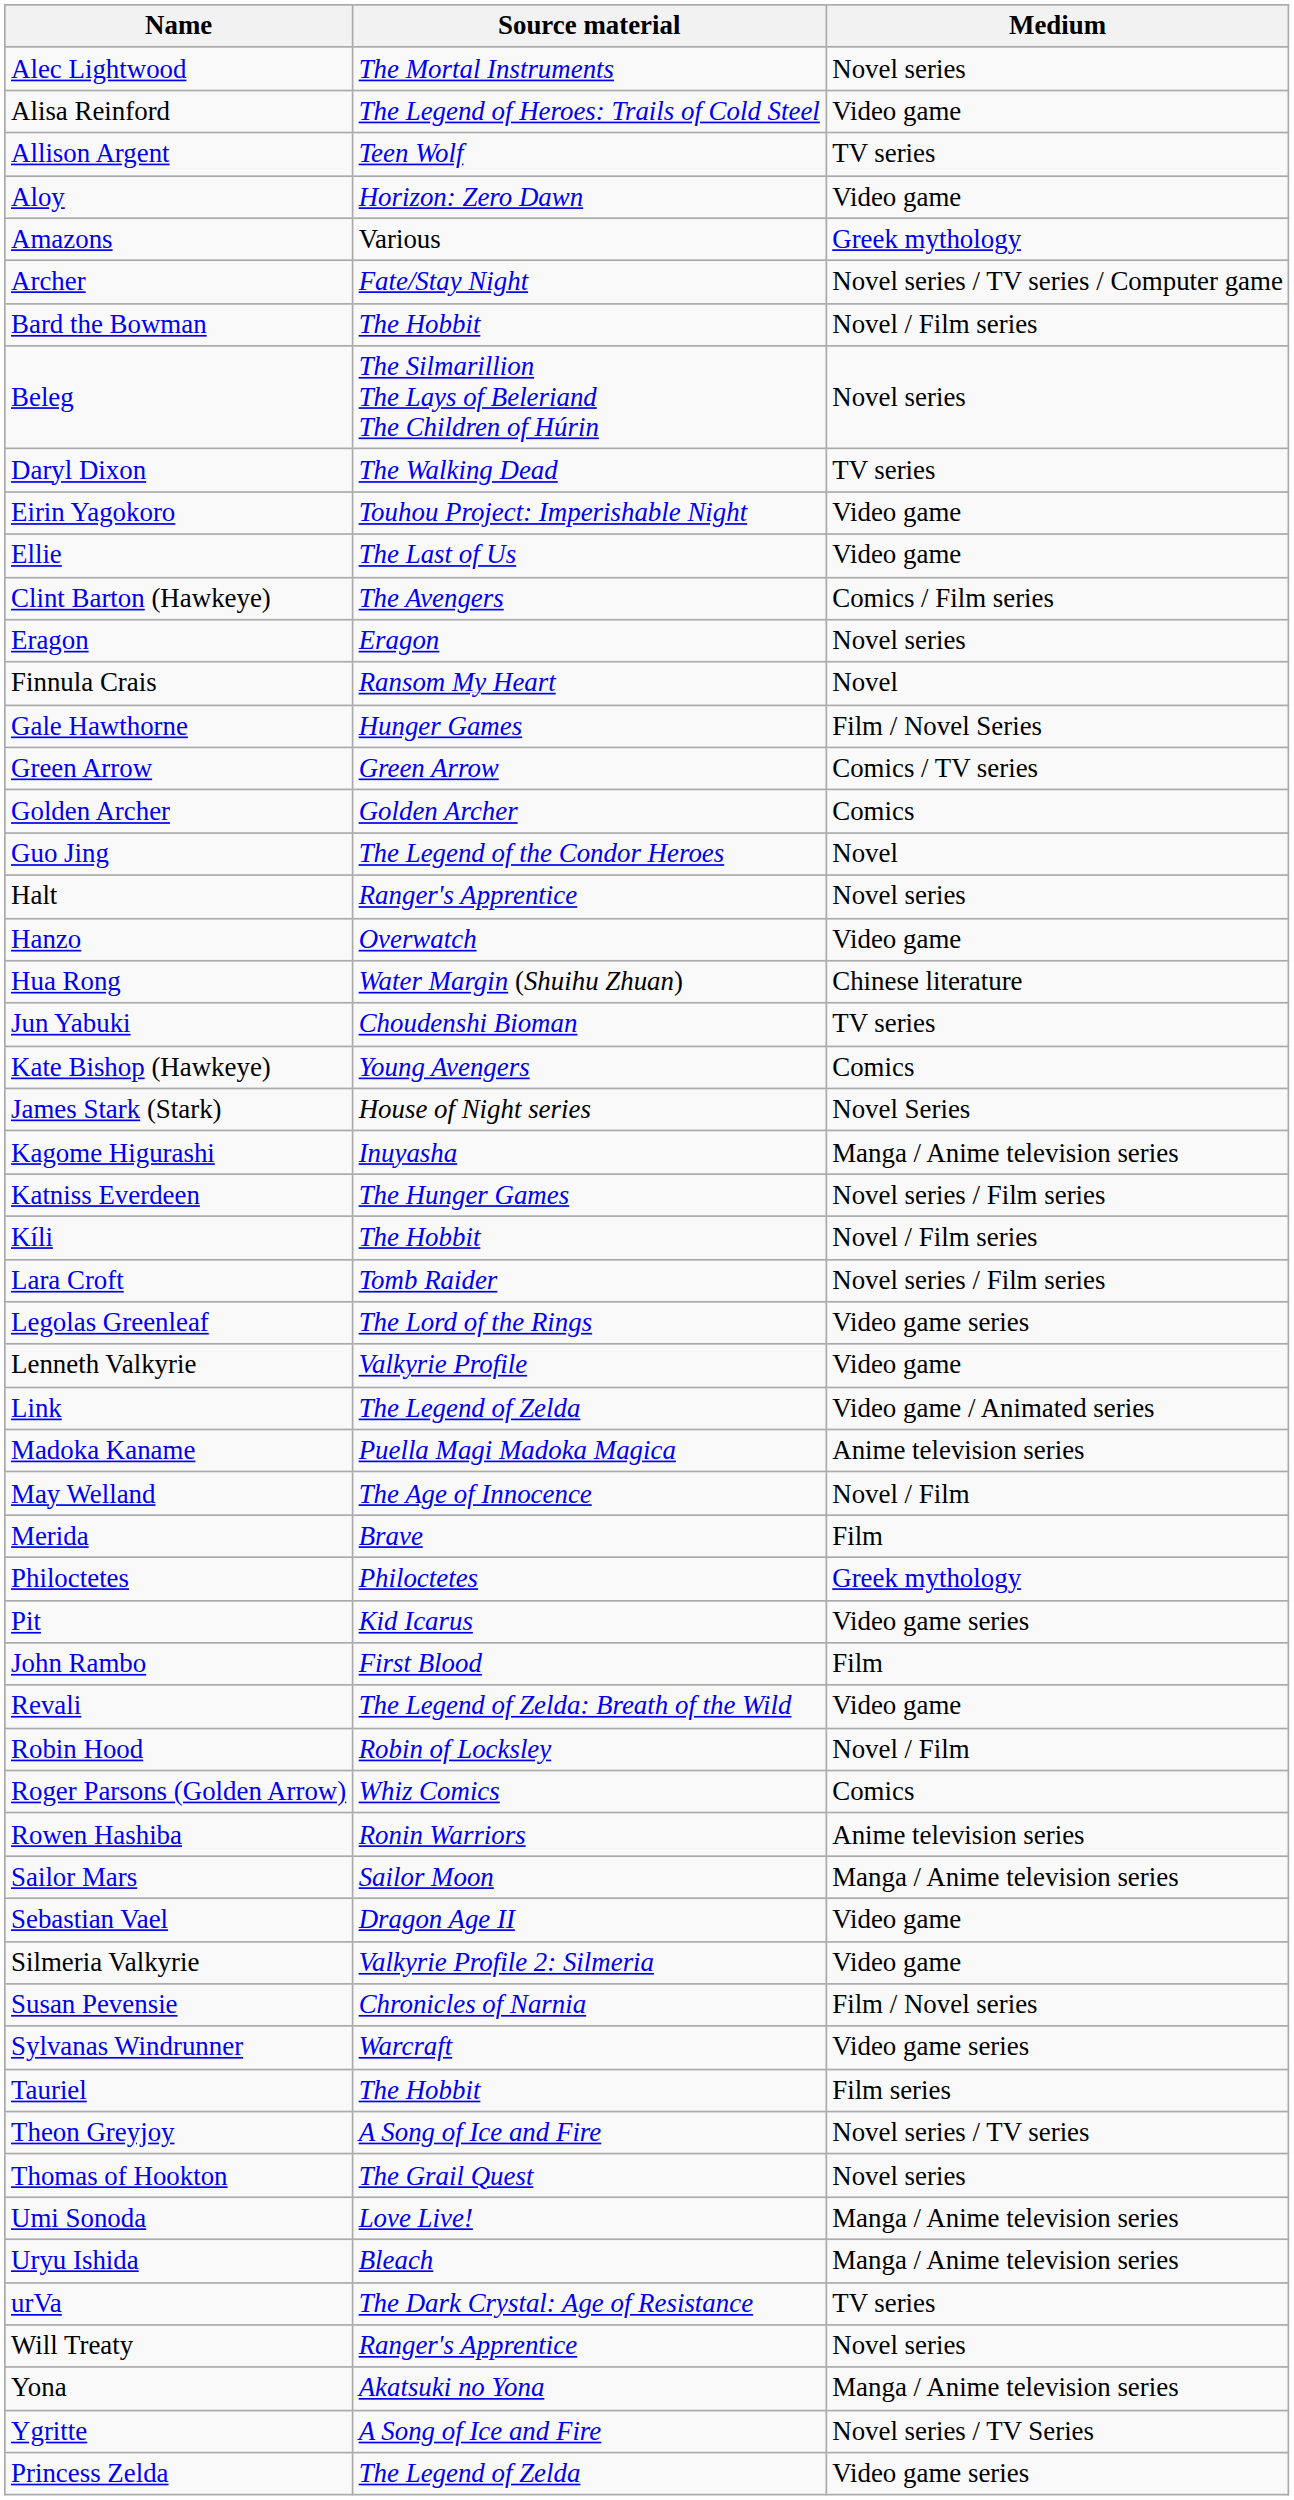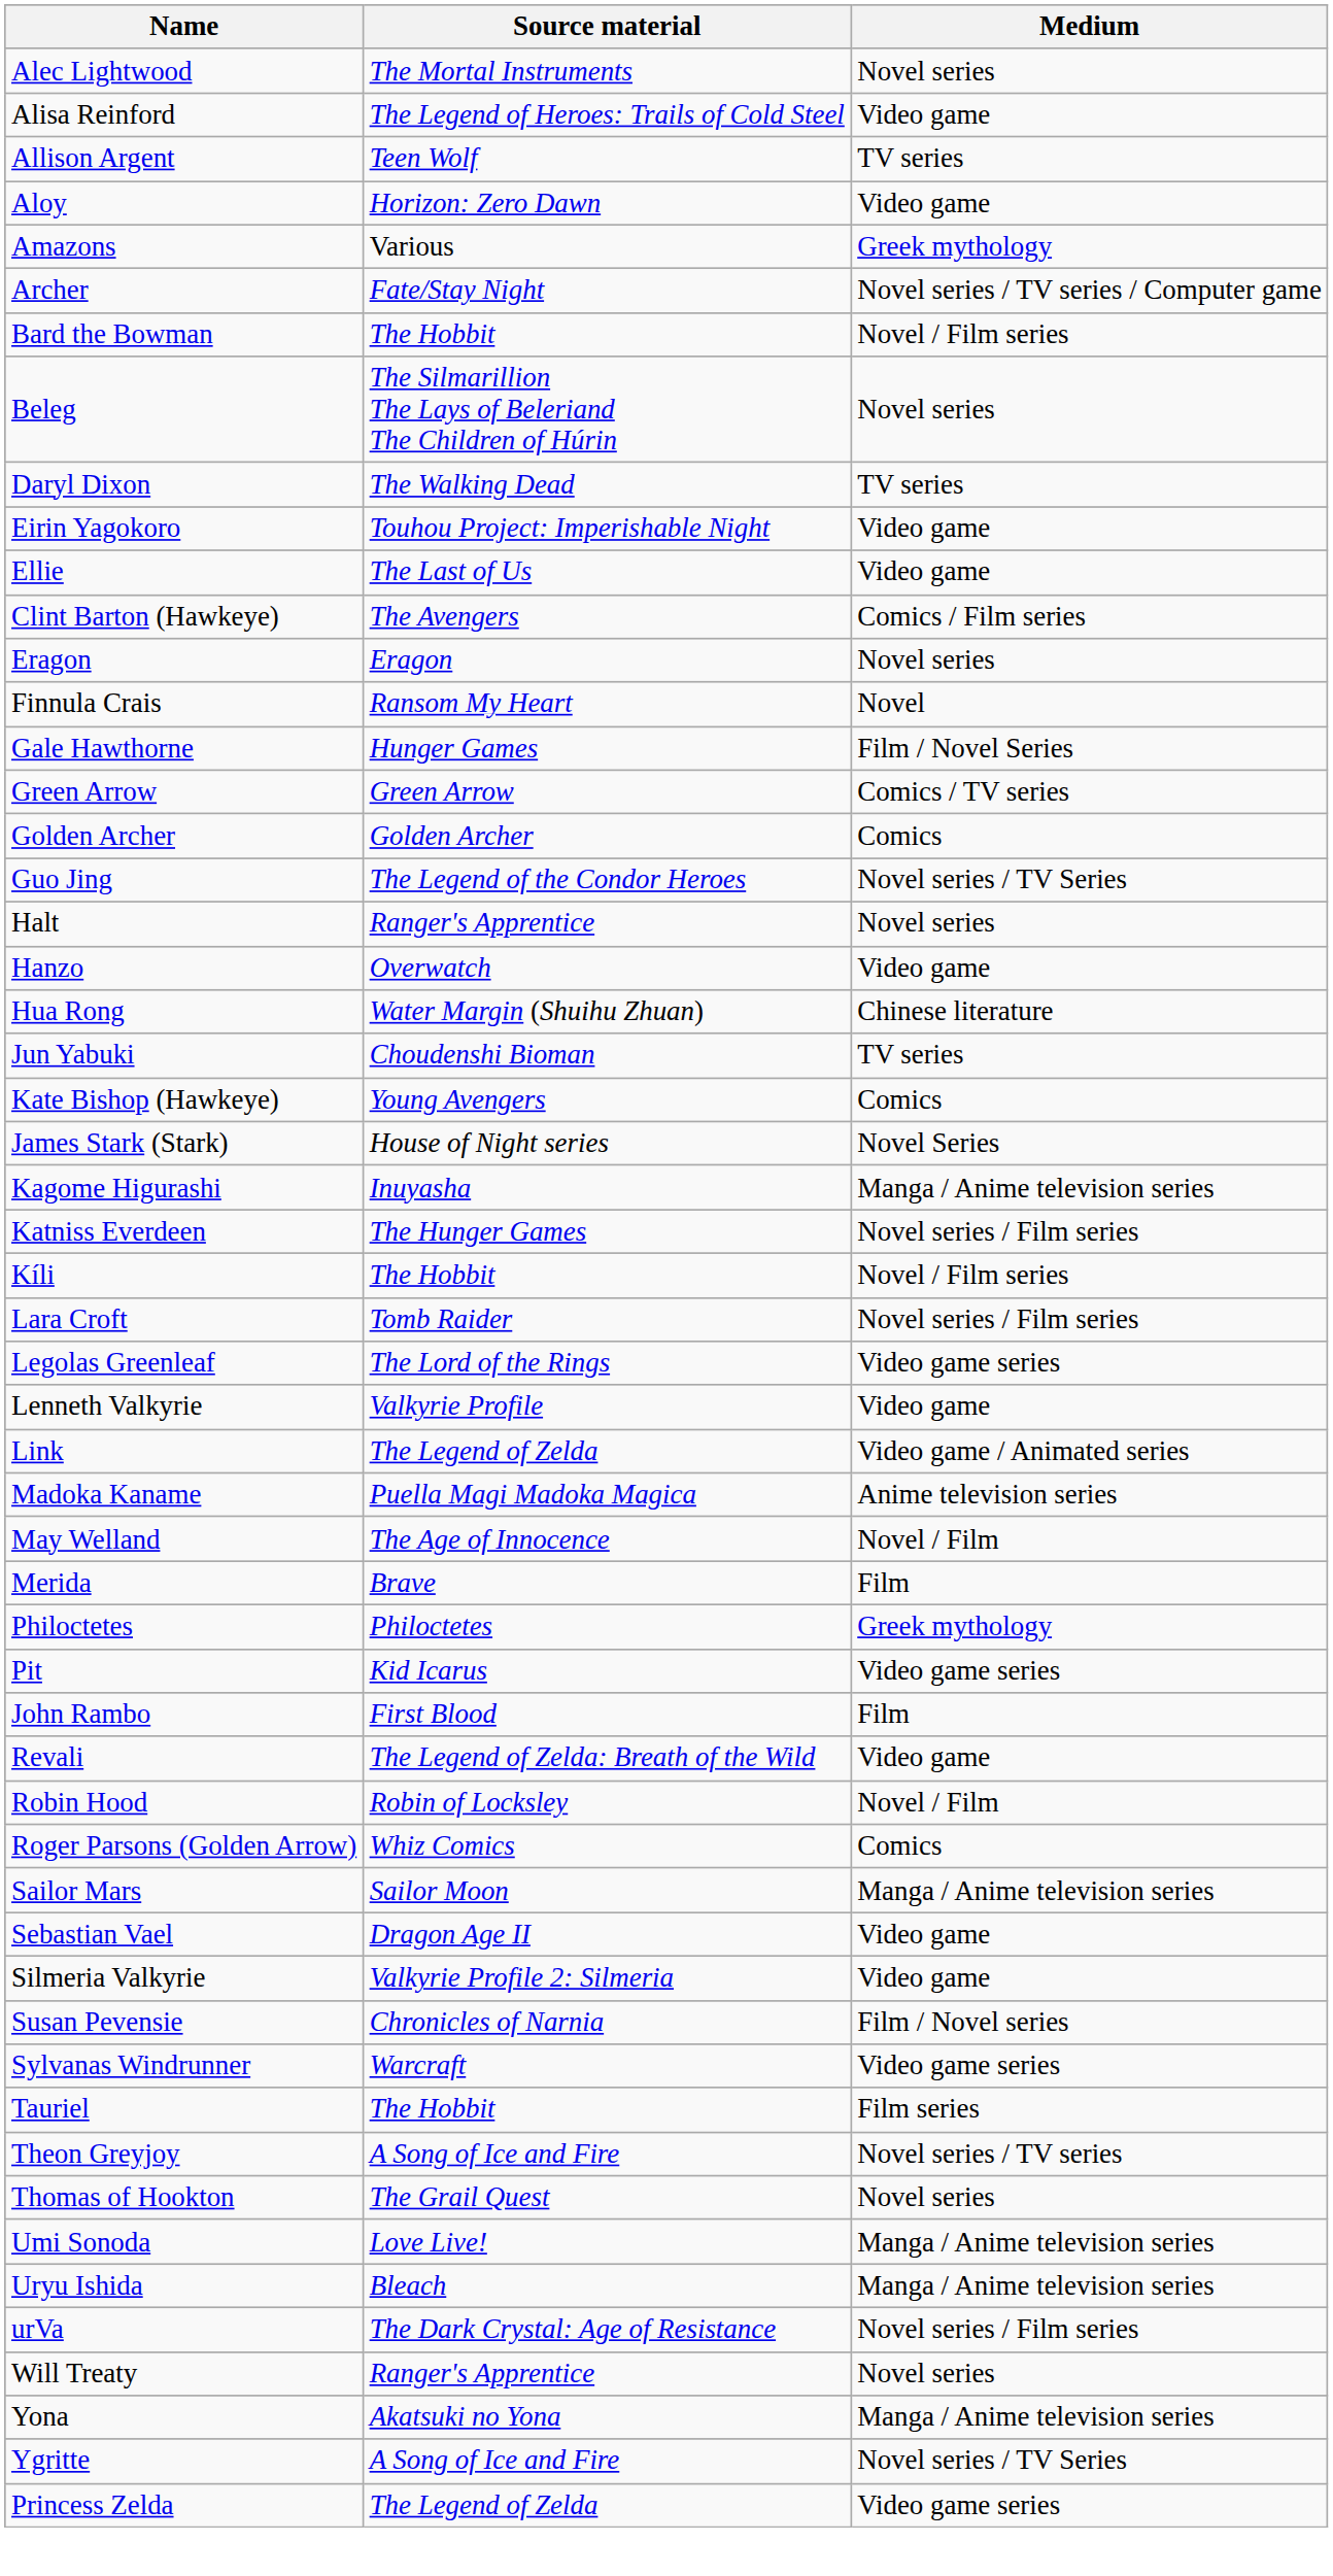 <table class="wikitable">
 <tr>
 <th>Name</th>
 <th>Source material</th>
 <th>Medium</th>
 </tr>
 <tr>
 <td><a href='#'>Alec Lightwood</a></td>
 <td><em><a href='#'>The Mortal Instruments</a></em></td>
 <td>Novel series</td>
 </tr>
 <tr>
 <td>Alisa Reinford</td>
 <td><em><a href='#'>The Legend of Heroes: Trails of Cold Steel</a></em></td>
 <td>Video game</td>
 </tr>
 <tr>
 <td><a href='#'>Allison Argent</a></td>
 <td><em><a href='#'>Teen Wolf</a></em></td>
 <td>TV series</td>
 </tr>
 <tr>
 <td><a href='#'>Aloy</a></td>
 <td><em><a href='#'>Horizon: Zero Dawn</a></em></td>
 <td>Video game</td>
 </tr>
 <tr>
 <td><a href='#'>Amazons</a></td>
 <td>Various</td>
 <td><a href='#'>Greek mythology</a></td>
 </tr>
 <tr>
 <td><a href='#'>Archer</a></td>
 <td><em><a href='#'>Fate/Stay Night</a></em></td>
 <td>Novel series / TV series / Computer game</td>
 </tr>
 <tr>
 <td><a href='#'>Bard the Bowman</a></td>
 <td><em><a href='#'>The Hobbit</a></em></td>
 <td>Novel / Film series</td>
 </tr>
 <tr>
 <td><a href='#'>Beleg</a></td>
 <td><em><a href='#'>The Silmarillion</a></em> <br> <em><a href='#'>The Lays of Beleriand</a></em> <br> <em><a href='#'>The Children of Húrin</a></em></td>
 <td>Novel series</td>
 </tr>
 <tr>
 <td><a href='#'>Daryl Dixon</a></td>
 <td><em><a href='#'>The Walking Dead</a></em></td>
 <td>TV series</td>
 </tr>
 <tr>
 <td><a href='#'>Eirin Yagokoro</a></td>
 <td><em><a href='#'>Touhou Project: Imperishable Night</a></em></td>
 <td>Video game</td>
 </tr>
 <tr>
 <td><a href='#'>Ellie</a></td>
 <td><em><a href='#'>The Last of Us</a></em></td>
 <td>Video game</td>
 </tr>
 <tr>
 <td><a href='#'>Clint Barton</a> (Hawkeye)</td>
 <td><em><a href='#'>The Avengers</a></em></td>
 <td>Comics / Film series</td>
 </tr>
 <tr>
 <td><a href='#'>Eragon</a></td>
 <td><em><a href='#'>Eragon</a></em></td>
 <td>Novel series</td>
 </tr>
 <tr>
 <td>Finnula Crais</td>
 <td><em><a href='#'>Ransom My Heart</a></em></td>
 <td>Novel</td>
 </tr>
 <tr>
 <td><a href='#'>Gale Hawthorne</a></td>
 <td><em><a href='#'>Hunger Games</a></em></td>
 <td>Film / Novel Series</td>
 </tr>
 <tr>
 <td><a href='#'>Green Arrow</a></td>
 <td><em><a href='#'>Green Arrow</a></em></td>
 <td>Comics / TV series</td>
 </tr>
 <tr>
 <td><a href='#'>Golden Archer</a></td>
 <td><em><a href='#'>Golden Archer</a></em></td>
 <td>Comics</td>
 </tr>
 <tr>
 <td><a href='#'>Guo Jing</a></td>
 <td><em><a href='#'>The Legend of the Condor Heroes</a></em></td>
-<td>Novel</td>
+<td>Novel series / TV Series</td>
 </tr>
 <tr>
 <td>Halt</td>
 <td><em><a href='#'>Ranger's Apprentice</a></em></td>
 <td>Novel series</td>
 </tr>
 <tr>
 <td><a href='#'>Hanzo</a></td>
 <td><em><a href='#'>Overwatch</a></em></td>
 <td>Video game</td>
 </tr>
 <tr>
 <td><a href='#'>Hua Rong</a></td>
 <td><em><a href='#'>Water Margin</a></em> (<em>Shuihu Zhuan</em>)</td>
 <td>Chinese literature</td>
 </tr>
 <tr>
 <td><a href='#'>Jun Yabuki</a></td>
 <td><em><a href='#'>Choudenshi Bioman</a></em></td>
 <td>TV series</td>
 </tr>
 <tr>
 <td><a href='#'>Kate Bishop</a> (Hawkeye)</td>
 <td><em><a href='#'>Young Avengers</a></em></td>
 <td>Comics</td>
 </tr>
 <tr>
 <td><a href='#'>James Stark</a> (Stark)</td>
 <td><em>House of Night series</em></td>
 <td>Novel Series</td>
 </tr>
 <tr>
 <td><a href='#'>Kagome Higurashi</a></td>
 <td><em><a href='#'>Inuyasha</a></em></td>
 <td>Manga / Anime television series</td>
 </tr>
 <tr>
 <td><a href='#'>Katniss Everdeen</a></td>
 <td><em><a href='#'>The Hunger Games</a></em></td>
 <td>Novel series / Film series</td>
 </tr>
 <tr>
 <td><a href='#'>Kíli</a></td>
 <td><em><a href='#'>The Hobbit</a></em></td>
 <td>Novel / Film series</td>
 </tr>
 <tr>
 <td><a href='#'>Lara Croft</a></td>
 <td><em><a href='#'>Tomb Raider</a></em></td>
 <td>Novel series / Film series</td>
 </tr>
 <tr>
 <td><a href='#'>Legolas Greenleaf</a></td>
 <td><em><a href='#'>The Lord of the Rings</a></em></td>
 <td>Video game series</td>
 </tr>
 <tr>
 <td>Lenneth Valkyrie</td>
 <td><em><a href='#'>Valkyrie Profile</a></em></td>
 <td>Video game</td>
 </tr>
 <tr>
 <td><a href='#'>Link</a></td>
 <td><em><a href='#'>The Legend of Zelda</a></em></td>
 <td>Video game / Animated series</td>
 </tr>
 <tr>
 <td><a href='#'>Madoka Kaname</a></td>
 <td><em><a href='#'>Puella Magi Madoka Magica</a></em></td>
 <td>Anime television series</td>
 </tr>
 <tr>
 <td><a href='#'>May Welland</a></td>
 <td><em><a href='#'>The Age of Innocence</a></em></td>
 <td>Novel / Film</td>
 </tr>
 <tr>
 <td><a href='#'>Merida</a></td>
 <td><em><a href='#'>Brave</a></em></td>
 <td>Film</td>
 </tr>
 <tr>
 <td><a href='#'>Philoctetes</a></td>
 <td><em><a href='#'>Philoctetes</a></em></td>
 <td><a href='#'>Greek mythology</a></td>
 </tr>
 <tr>
 <td><a href='#'>Pit</a></td>
 <td><em><a href='#'>Kid Icarus</a></em></td>
 <td>Video game series</td>
 </tr>
 <tr>
 <td><a href='#'>John Rambo</a></td>
 <td><em><a href='#'>First Blood</a></em></td>
 <td>Film</td>
 </tr>
 <tr>
 <td><a href='#'>Revali</a></td>
 <td><em><a href='#'>The Legend of Zelda: Breath of the Wild</a></em></td>
 <td>Video game</td>
 </tr>
 <tr>
 <td><a href='#'>Robin Hood</a></td>
 <td><em><a href='#'>Robin of Locksley</a></em></td>
 <td>Novel / Film</td>
 </tr>
 <tr>
 <td><a href='#'>Roger Parsons (Golden Arrow)</a></td>
 <td><em><a href='#'>Whiz Comics</a></em></td>
 <td>Comics</td>
 </tr>
 <tr>
-<td><a href='#'>Rowen Hashiba</a></td>
-<td><em><a href='#'>Ronin Warriors</a></em></td>
-<td>Anime television series</td>
-</tr>
-<tr>
 <td><a href='#'>Sailor Mars</a></td>
 <td><em><a href='#'>Sailor Moon</a></em></td>
 <td>Manga / Anime television series</td>
 </tr>
 <tr>
 <td><a href='#'>Sebastian Vael</a></td>
 <td><em><a href='#'>Dragon Age II</a></em></td>
 <td>Video game</td>
 </tr>
 <tr>
 <td>Silmeria Valkyrie</td>
 <td><em><a href='#'>Valkyrie Profile 2: Silmeria</a></em></td>
 <td>Video game</td>
 </tr>
 <tr>
 <td><a href='#'>Susan Pevensie</a></td>
 <td><em><a href='#'>Chronicles of Narnia</a></em></td>
 <td>Film / Novel series</td>
 </tr>
 <tr>
 <td><a href='#'>Sylvanas Windrunner</a></td>
 <td><em><a href='#'>Warcraft</a></em></td>
 <td>Video game series</td>
 </tr>
 <tr>
 <td><a href='#'>Tauriel</a></td>
 <td><em><a href='#'>The Hobbit</a></em></td>
 <td>Film series</td>
 </tr>
 <tr>
 <td><a href='#'>Theon Greyjoy</a></td>
 <td><em><a href='#'>A Song of Ice and Fire</a></em></td>
 <td>Novel series / TV series</td>
 </tr>
 <tr>
 <td><a href='#'>Thomas of Hookton</a></td>
 <td><em><a href='#'>The Grail Quest</a></em></td>
 <td>Novel series</td>
 </tr>
 <tr>
 <td><a href='#'>Umi Sonoda</a></td>
 <td><em><a href='#'>Love Live!</a></em></td>
 <td>Manga / Anime television series</td>
 </tr>
 <tr>
 <td><a href='#'>Uryu Ishida</a></td>
 <td><em><a href='#'>Bleach</a></em></td>
 <td>Manga / Anime television series</td>
 </tr>
 <tr>
 <td><a href='#'>urVa</a></td>
 <td><em><a href='#'>The Dark Crystal: Age of Resistance</a></em></td>
-<td>TV series</td>
+<td>Novel series / Film series</td>
 </tr>
 <tr>
 <td>Will Treaty</td>
 <td><em><a href='#'>Ranger's Apprentice</a></em></td>
 <td>Novel series</td>
 </tr>
 <tr>
 <td>Yona</td>
 <td><em><a href='#'>Akatsuki no Yona</a></em></td>
 <td>Manga / Anime television series</td>
 </tr>
 <tr>
 <td><a href='#'>Ygritte</a></td>
 <td><em><a href='#'>A Song of Ice and Fire</a></em></td>
 <td>Novel series / TV Series</td>
 </tr>
 <tr>
 <td><a href='#'>Princess Zelda</a></td>
 <td><em><a href='#'>The Legend of Zelda</a></em></td>
 <td>Video game series</td>
 </tr>
 </table>
